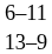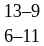 <table style="text-align:center">
 <tr>
 <th width=200></th>
 <th width=100></th>
 <th width=200></th>
 </tr>
 <tr>
+<td align=right><strong></strong></td>
+<td>13–9</td>
+<td align=left></td>
+</tr>
+<tr>
 <td align=right></td>
 <td>6–11</td>
 <td align=left><strong></strong></td>
 </tr>
-<tr>
-<td align=right><strong></strong></td>
-<td>13–9</td>
-<td align=left></td>
-</tr>
 </table>
